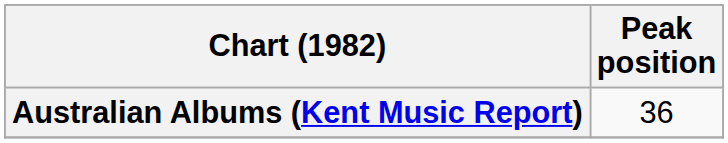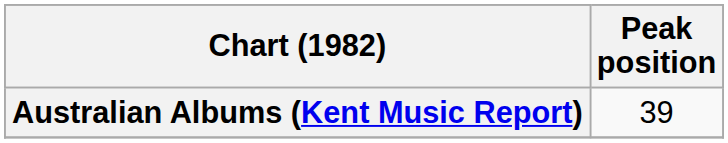 <table class="wikitable sortable plainrowheaders" style="text-align:center">
 <tr>
 <th scope="col">Chart (1982)</th>
 <th scope="col">Peak<br> position</th>
 </tr>
 <tr>
 <th scope="row">Australian Albums (<a href='#'>Kent Music Report</a>)</th>
-<td>36</td>
+<td>39</td>
 </tr>
 <tr>
 </tr>
 <tr>
 </tr>
 <tr>
 </tr>
 <tr>
 </tr>
 </table>
